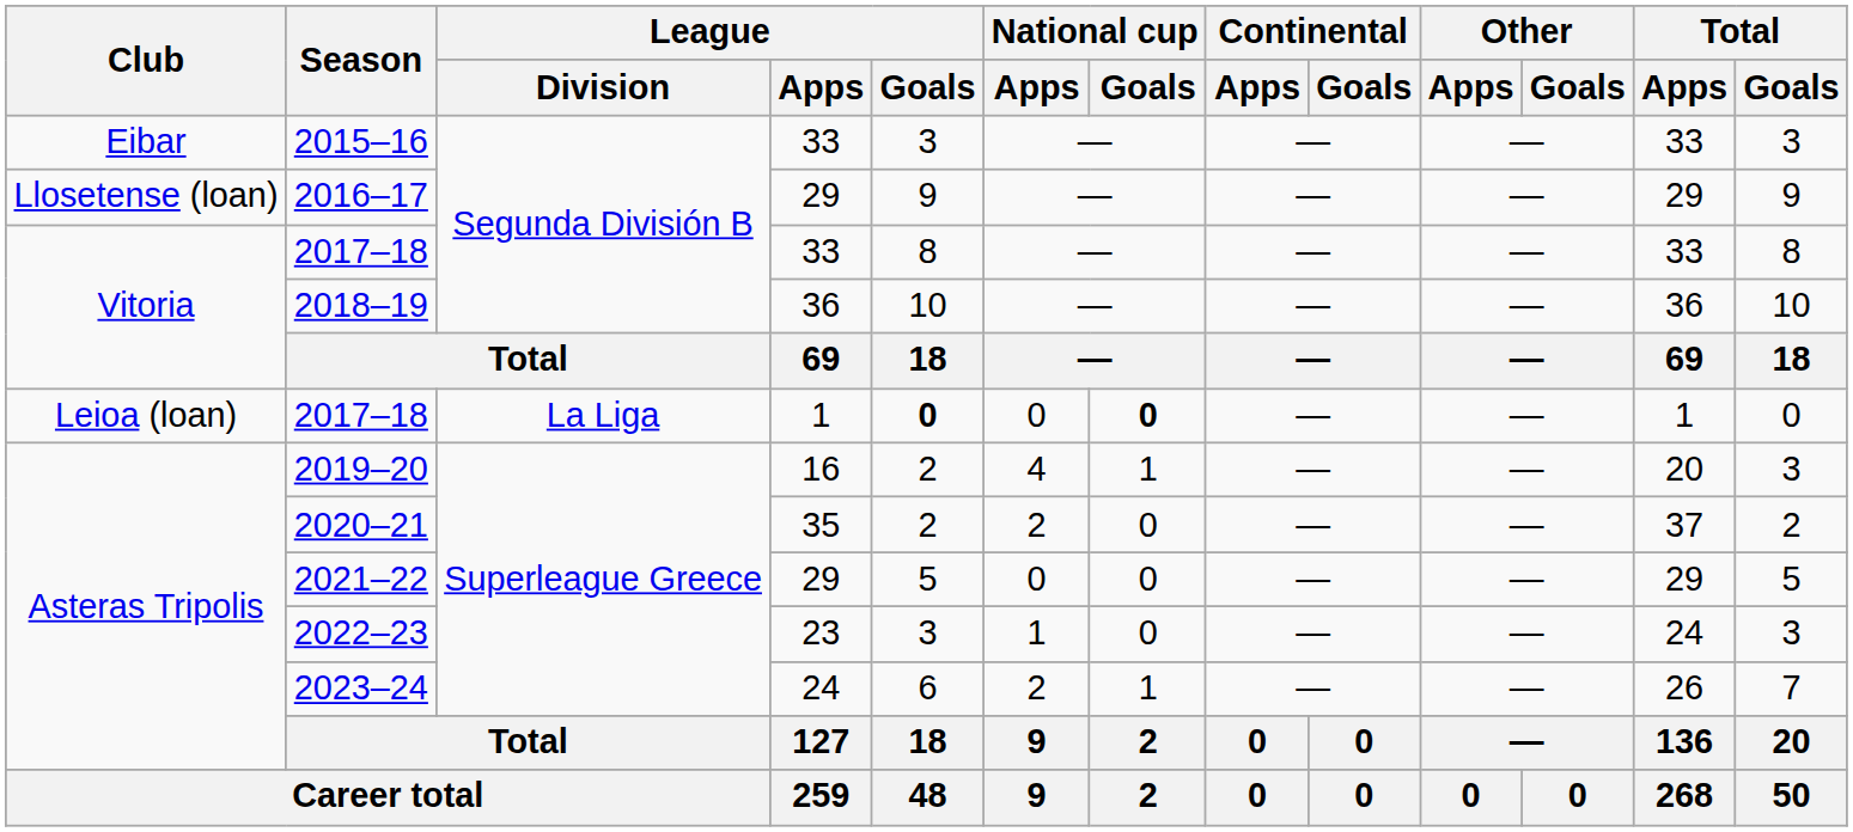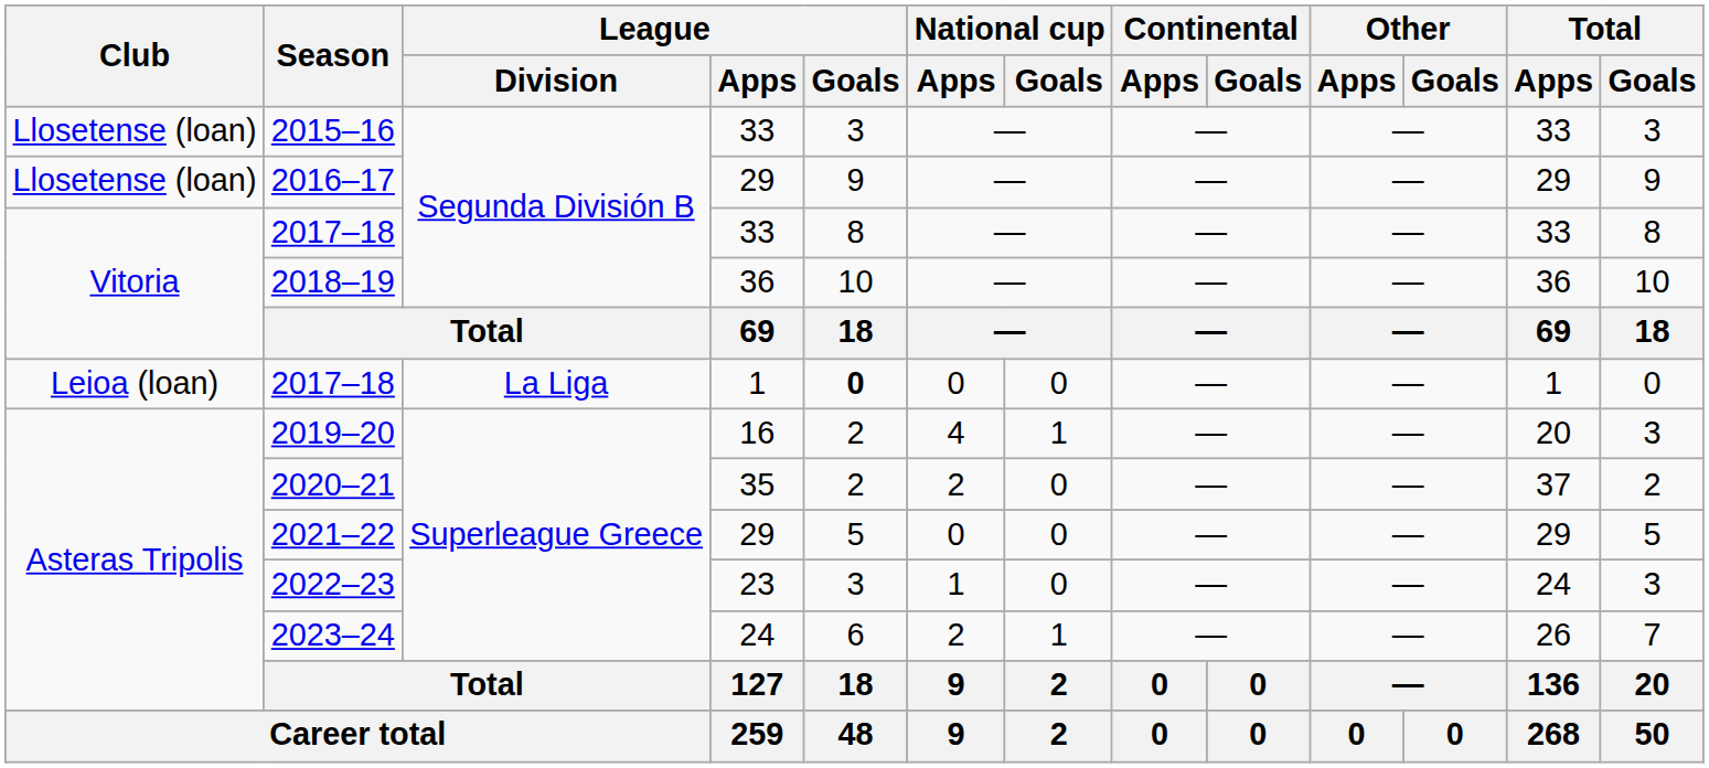 <table class="wikitable" style="text-align:center">
 <tr>
 <th rowspan="2">Club</th>
 <th rowspan="2">Season</th>
 <th colspan="3">League</th>
 <th colspan="2">National cup</th>
 <th colspan="2">Continental</th>
 <th colspan="2">Other</th>
 <th colspan="2">Total</th>
 </tr>
 <tr>
 <th>Division</th>
 <th>Apps</th>
 <th>Goals</th>
 <th>Apps</th>
 <th>Goals</th>
 <th>Apps</th>
 <th>Goals</th>
 <th>Apps</th>
 <th>Goals</th>
 <th>Apps</th>
 <th>Goals</th>
 </tr>
 <tr>
-<td><a href='#'>Eibar</a></td>
+<td><a href='#'>Llosetense</a> (loan)</td>
 <td><a href='#'>2015–16</a></td>
 <td rowspan="4"><a href='#'>Segunda División B</a></td>
 <td>33</td>
 <td>3</td>
 <td colspan="2">—</td>
 <td colspan="2">—</td>
 <td colspan="2">—</td>
 <td>33</td>
 <td>3</td>
 </tr>
 <tr>
 <td><a href='#'>Llosetense</a> (loan)</td>
 <td><a href='#'>2016–17</a></td>
 <td>29</td>
 <td>9</td>
 <td colspan="2">—</td>
 <td colspan="2">—</td>
 <td colspan="2">—</td>
 <td>29</td>
 <td>9</td>
 </tr>
 <tr>
 <td rowspan="3"><a href='#'>Vitoria</a></td>
 <td><a href='#'>2017–18</a></td>
 <td>33</td>
 <td>8</td>
 <td colspan="2">—</td>
 <td colspan="2">—</td>
 <td colspan="2">—</td>
 <td>33</td>
 <td>8</td>
 </tr>
 <tr>
 <td><a href='#'>2018–19</a></td>
 <td>36</td>
 <td>10</td>
 <td colspan="2">—</td>
 <td colspan="2">—</td>
 <td colspan="2">—</td>
 <td>36</td>
 <td>10</td>
 </tr>
 <tr>
 <th colspan="2">Total</th>
 <th>69</th>
 <th>18</th>
 <th colspan="2">—</th>
 <th colspan="2">—</th>
 <th colspan="2">—</th>
 <th>69</th>
 <th>18</th>
 </tr>
 <tr>
 <td><a href='#'>Leioa</a> (loan)</td>
 <td><a href='#'>2017–18</a></td>
 <td><a href='#'>La Liga</a></td>
 <td>1</td>
 <td><strong>0</strong></td>
 <td>0</td>
-<td><strong>0</strong></td>
+<td>0</td>
 <td colspan="2">—</td>
 <td colspan="2">—</td>
 <td>1</td>
 <td>0</td>
 </tr>
 <tr>
 <td rowspan="6"><a href='#'>Asteras Tripolis</a></td>
 <td><a href='#'>2019–20</a></td>
 <td rowspan="5"><a href='#'>Superleague Greece</a></td>
 <td>16</td>
 <td>2</td>
 <td>4</td>
 <td>1</td>
 <td colspan="2">—</td>
 <td colspan="2">—</td>
 <td>20</td>
 <td>3</td>
 </tr>
 <tr>
 <td><a href='#'>2020–21</a></td>
 <td>35</td>
 <td>2</td>
 <td>2</td>
 <td>0</td>
 <td colspan="2">—</td>
 <td colspan="2">—</td>
 <td>37</td>
 <td>2</td>
 </tr>
 <tr>
 <td><a href='#'>2021–22</a></td>
 <td>29</td>
 <td>5</td>
 <td>0</td>
 <td>0</td>
 <td colspan="2">—</td>
 <td colspan="2">—</td>
 <td>29</td>
 <td>5</td>
 </tr>
 <tr>
 <td><a href='#'>2022–23</a></td>
 <td>23</td>
 <td>3</td>
 <td>1</td>
 <td>0</td>
 <td colspan="2">—</td>
 <td colspan="2">—</td>
 <td>24</td>
 <td>3</td>
 </tr>
 <tr>
 <td><a href='#'>2023–24</a></td>
 <td>24</td>
 <td>6</td>
 <td>2</td>
 <td>1</td>
 <td colspan="2">—</td>
 <td colspan="2">—</td>
 <td>26</td>
 <td>7</td>
 </tr>
 <tr>
 <th colspan="2">Total</th>
 <th>127</th>
 <th>18</th>
 <th>9</th>
 <th>2</th>
 <th>0</th>
 <th>0</th>
 <th colspan="2">—</th>
 <th>136</th>
 <th>20</th>
 </tr>
 <tr>
 <th colspan="3">Career total</th>
 <th>259</th>
 <th>48</th>
 <th>9</th>
 <th>2</th>
 <th>0</th>
 <th>0</th>
 <th>0</th>
 <th>0</th>
 <th>268</th>
 <th>50</th>
 </tr>
 </table>
